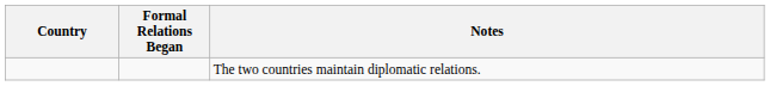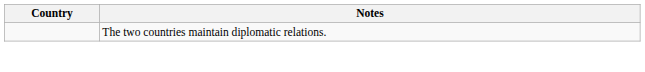 <table class="wikitable sortable" style="width:100%; margin:auto;">
 <tr h>
 <th style="width:15%;">Country</th>
-<th style="width:12%;">Formal Relations Began</th>
 <th>Notes</th>
 </tr>
 <tr>
 <td></td>
-<td></td>
 <td>The two countries maintain diplomatic relations.</td>
 </tr>
 </table>
